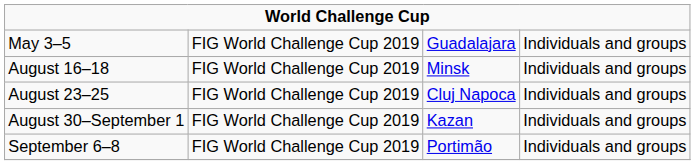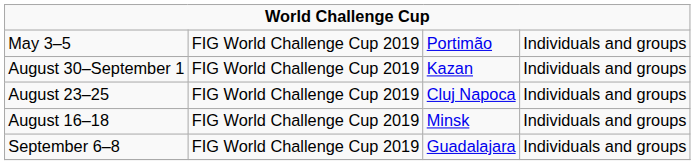 <table class="wikitable">
 <tr>
 <td colspan="4" style="text-align:center;"><strong>World Challenge Cup</strong></td>
 </tr>
 <tr>
 <td>May 3–5</td>
 <td>FIG World Challenge Cup 2019</td>
-<td>  <a href='#'>Guadalajara</a></td>
+<td>  <a href='#'>Portimão</a></td>
+<td>Individuals and groups</td>
+</tr>
+<tr>
+<td>August 30–September 1</td>
+<td>FIG World Challenge Cup 2019</td>
+<td>  <a href='#'>Kazan</a></td>
+<td>Individuals and groups</td>
+</tr>
+<tr>
+<td>August 23–25</td>
+<td>FIG World Challenge Cup 2019</td>
+<td>  <a href='#'>Cluj Napoca</a></td>
 <td>Individuals and groups</td>
 </tr>
 <tr>
 <td>August 16–18</td>
 <td>FIG World Challenge Cup 2019</td>
 <td>  <a href='#'>Minsk</a></td>
 <td>Individuals and groups</td>
 </tr>
 <tr>
-<td>August 23–25</td>
-<td>FIG World Challenge Cup 2019</td>
-<td>  <a href='#'>Cluj Napoca</a></td>
-<td>Individuals and groups</td>
-</tr>
-<tr>
-<td>August 30–September 1</td>
-<td>FIG World Challenge Cup 2019</td>
-<td>  <a href='#'>Kazan</a></td>
-<td>Individuals and groups</td>
-</tr>
-<tr>
 <td>September 6–8</td>
 <td>FIG World Challenge Cup 2019</td>
-<td>  <a href='#'>Portimão</a></td>
+<td>  <a href='#'>Guadalajara</a></td>
 <td>Individuals and groups</td>
 </tr>
 <tr>
 </tr>
 </table>
